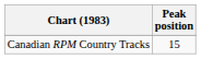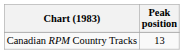 <table class="wikitable sortable">
 <tr>
 <th align="left">Chart (1983)</th>
 <th align="center">Peak<br>position</th>
 </tr>
 <tr>
 </tr>
 <tr>
 <td align="left">Canadian <em>RPM</em> Country Tracks</td>
-<td align="center">15</td>
+<td align="center">13</td>
 </tr>
 </table>
